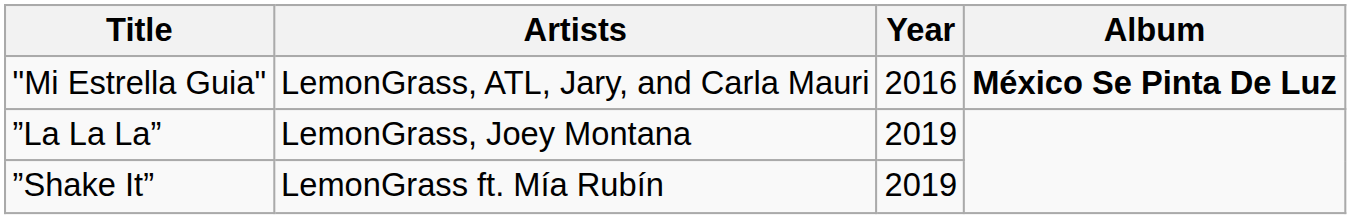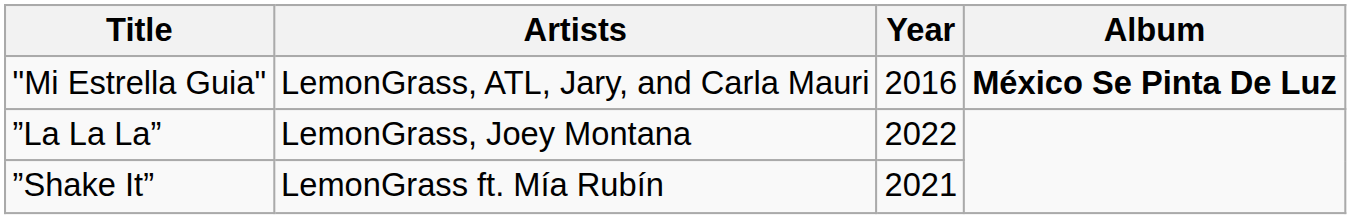 <table class="wikitable">
 <tr>
 <th>Title</th>
 <th>Artists</th>
 <th>Year</th>
 <th>Album</th>
 </tr>
 <tr>
 <td>"Mi Estrella Guia"</td>
 <td>LemonGrass, ATL, Jary, and Carla Mauri</td>
 <td>2016</td>
 <td><strong>México Se Pinta De Luz</strong></td>
 </tr>
 <tr>
 <td>”La La La”</td>
 <td>LemonGrass, Joey Montana</td>
-<td>2019</td>
+<td>2022</td>
 </tr>
 <tr>
 <td>”Shake It”</td>
 <td>LemonGrass ft. Mía Rubín</td>
-<td>2019</td>
+<td>2021</td>
 </tr>
 </table>
